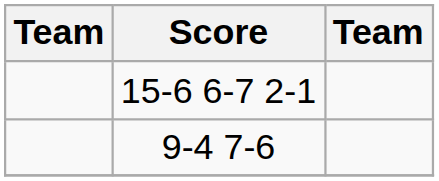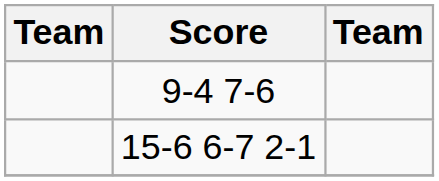 <table class=wikitable style="border:1px solid #AAAAAA;">
 <tr>
 <th>Team</th>
 <th>Score</th>
 <th>Team</th>
 </tr>
 <tr>
 <td><strong></strong></td>
-<td align="center">15-6 6-7 2-1</td>
+<td align="center">9-4 7-6</td>
 <td></td>
 </tr>
 <tr>
 <td><strong></strong></td>
-<td align="center">9-4 7-6</td>
+<td align="center">15-6 6-7 2-1</td>
 <td></td>
 </tr>
 <tr>
 </tr>
 </table>
